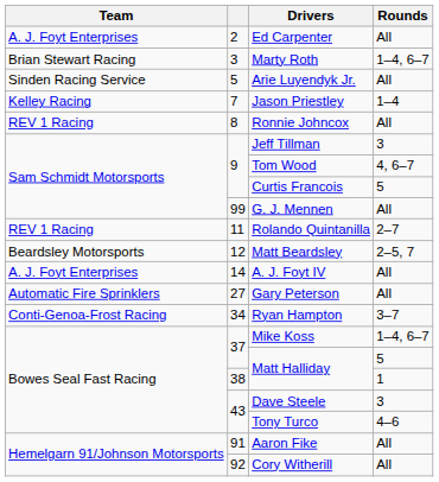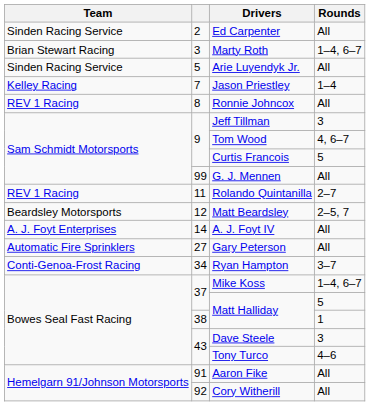 <table class="wikitable sortable" style="font-size:85%">
 <tr>
 <th>Team</th>
 <th></th>
 <th>Drivers</th>
 <th>Rounds</th>
 </tr>
 <tr>
-<td><a href='#'>A. J. Foyt Enterprises</a></td>
+<td>Sinden Racing Service</td>
 <td>2</td>
 <td> <a href='#'>Ed Carpenter</a></td>
 <td>All</td>
 </tr>
 <tr>
 <td>Brian Stewart Racing</td>
 <td>3</td>
 <td> <a href='#'>Marty Roth</a></td>
 <td>1–4, 6–7</td>
 </tr>
 <tr>
 <td>Sinden Racing Service</td>
 <td>5</td>
 <td> <a href='#'>Arie Luyendyk Jr.</a></td>
 <td>All</td>
 </tr>
 <tr>
 <td><a href='#'>Kelley Racing</a></td>
 <td>7</td>
 <td> <a href='#'>Jason Priestley</a></td>
 <td>1–4</td>
 </tr>
 <tr>
 <td><a href='#'>REV 1 Racing</a></td>
 <td>8</td>
 <td> <a href='#'>Ronnie Johncox</a></td>
 <td>All</td>
 </tr>
 <tr>
 <td rowspan="4"><a href='#'>Sam Schmidt Motorsports</a></td>
 <td rowspan="3">9</td>
 <td> <a href='#'>Jeff Tillman</a></td>
 <td>3</td>
 </tr>
 <tr>
 <td> <a href='#'>Tom Wood</a></td>
 <td>4, 6–7</td>
 </tr>
 <tr>
 <td> <a href='#'>Curtis Francois</a></td>
 <td>5</td>
 </tr>
 <tr>
 <td>99</td>
 <td> <a href='#'>G. J. Mennen</a></td>
 <td>All</td>
 </tr>
 <tr>
 <td><a href='#'>REV 1 Racing</a></td>
 <td>11</td>
 <td> <a href='#'>Rolando Quintanilla</a></td>
 <td>2–7</td>
 </tr>
 <tr>
 <td>Beardsley Motorsports</td>
 <td>12</td>
 <td> <a href='#'>Matt Beardsley</a></td>
 <td>2–5, 7</td>
 </tr>
 <tr>
 <td><a href='#'>A. J. Foyt Enterprises</a></td>
 <td>14</td>
 <td> <a href='#'>A. J. Foyt IV</a></td>
 <td>All</td>
 </tr>
 <tr>
 <td><a href='#'>Automatic Fire Sprinklers</a></td>
 <td>27</td>
 <td> <a href='#'>Gary Peterson</a></td>
 <td>All</td>
 </tr>
 <tr>
 <td><a href='#'>Conti-Genoa-Frost Racing</a></td>
 <td>34</td>
 <td> <a href='#'>Ryan Hampton</a></td>
 <td>3–7</td>
 </tr>
 <tr>
 <td rowspan="5">Bowes Seal Fast Racing</td>
 <td rowspan="2">37</td>
 <td> <a href='#'>Mike Koss</a></td>
 <td>1–4, 6–7</td>
 </tr>
 <tr>
 <td rowspan="2"> <a href='#'>Matt Halliday</a></td>
 <td>5</td>
 </tr>
 <tr>
 <td>38</td>
 <td>1</td>
 </tr>
 <tr>
 <td rowspan="2">43</td>
 <td> <a href='#'>Dave Steele</a></td>
 <td>3</td>
 </tr>
 <tr>
 <td> <a href='#'>Tony Turco</a></td>
 <td>4–6</td>
 </tr>
 <tr>
 <td rowspan="2"><a href='#'>Hemelgarn 91/Johnson Motorsports</a></td>
 <td>91</td>
 <td> <a href='#'>Aaron Fike</a></td>
 <td>All</td>
 </tr>
 <tr>
 <td>92</td>
 <td> <a href='#'>Cory Witherill</a></td>
 <td>All</td>
 </tr>
 </table>
